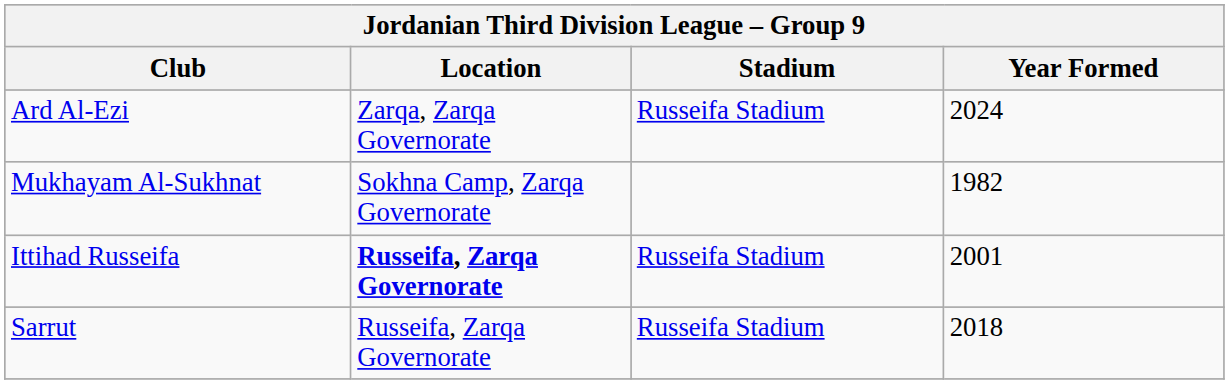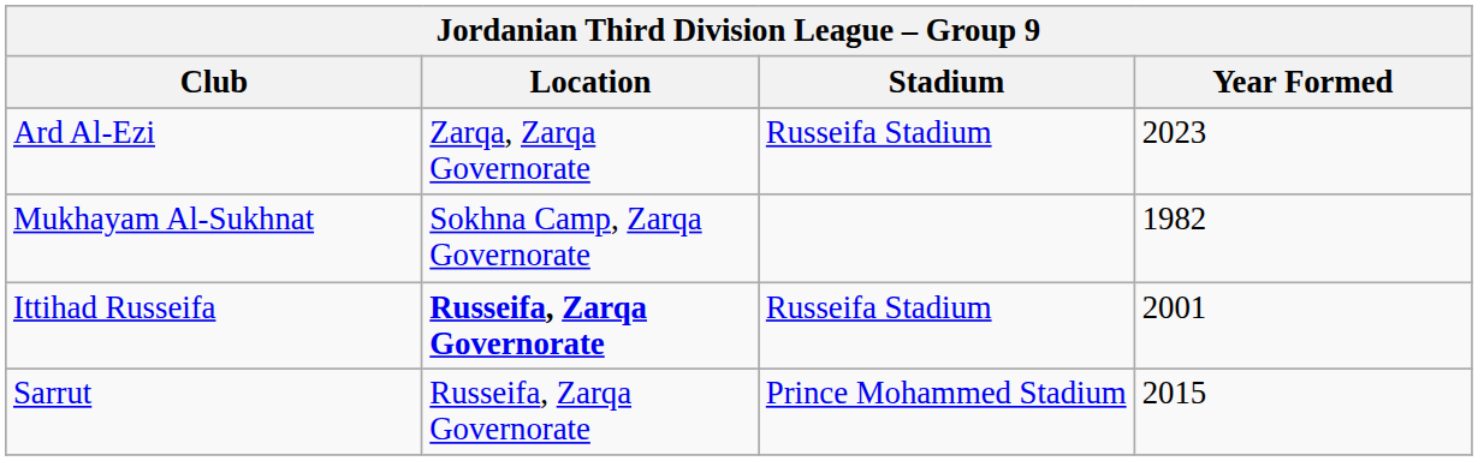 <table class="wikitable">
 <tr>
 <th colspan="4">Jordanian Third Division League – Group 9</th>
 </tr>
 <tr>
 <th style="width:200px;">Club</th>
 <th style="width:160px;">Location</th>
 <th style="width:180px;">Stadium</th>
 <th style="width:160px;">Year Formed</th>
 </tr>
 <tr style="vertical-align:top;">
 <td><a href='#'>Ard Al-Ezi</a></td>
 <td><a href='#'>Zarqa</a>, <a href='#'>Zarqa Governorate</a></td>
 <td><a href='#'>Russeifa Stadium</a></td>
-<td>2024</td>
+<td>2023</td>
 </tr>
 <tr style="vertical-align:top;">
 <td><a href='#'>Mukhayam Al-Sukhnat</a></td>
 <td><a href='#'>Sokhna Camp</a>, <a href='#'>Zarqa Governorate</a></td>
 <td></td>
 <td>1982</td>
 </tr>
 <tr style="vertical-align:top;">
 <td><a href='#'>Ittihad Russeifa</a></td>
 <td><strong><a href='#'>Russeifa</a>, <a href='#'>Zarqa Governorate</a></strong></td>
 <td><a href='#'>Russeifa Stadium</a></td>
 <td>2001</td>
 </tr>
 <tr style="vertical-align:top;">
 <td><a href='#'>Sarrut</a></td>
 <td><a href='#'>Russeifa</a>, <a href='#'>Zarqa Governorate</a></td>
-<td><a href='#'>Russeifa Stadium</a></td>
-<td>2018</td>
+<td><a href='#'>Prince Mohammed Stadium</a></td>
+<td>2015</td>
 </tr>
 </table>
